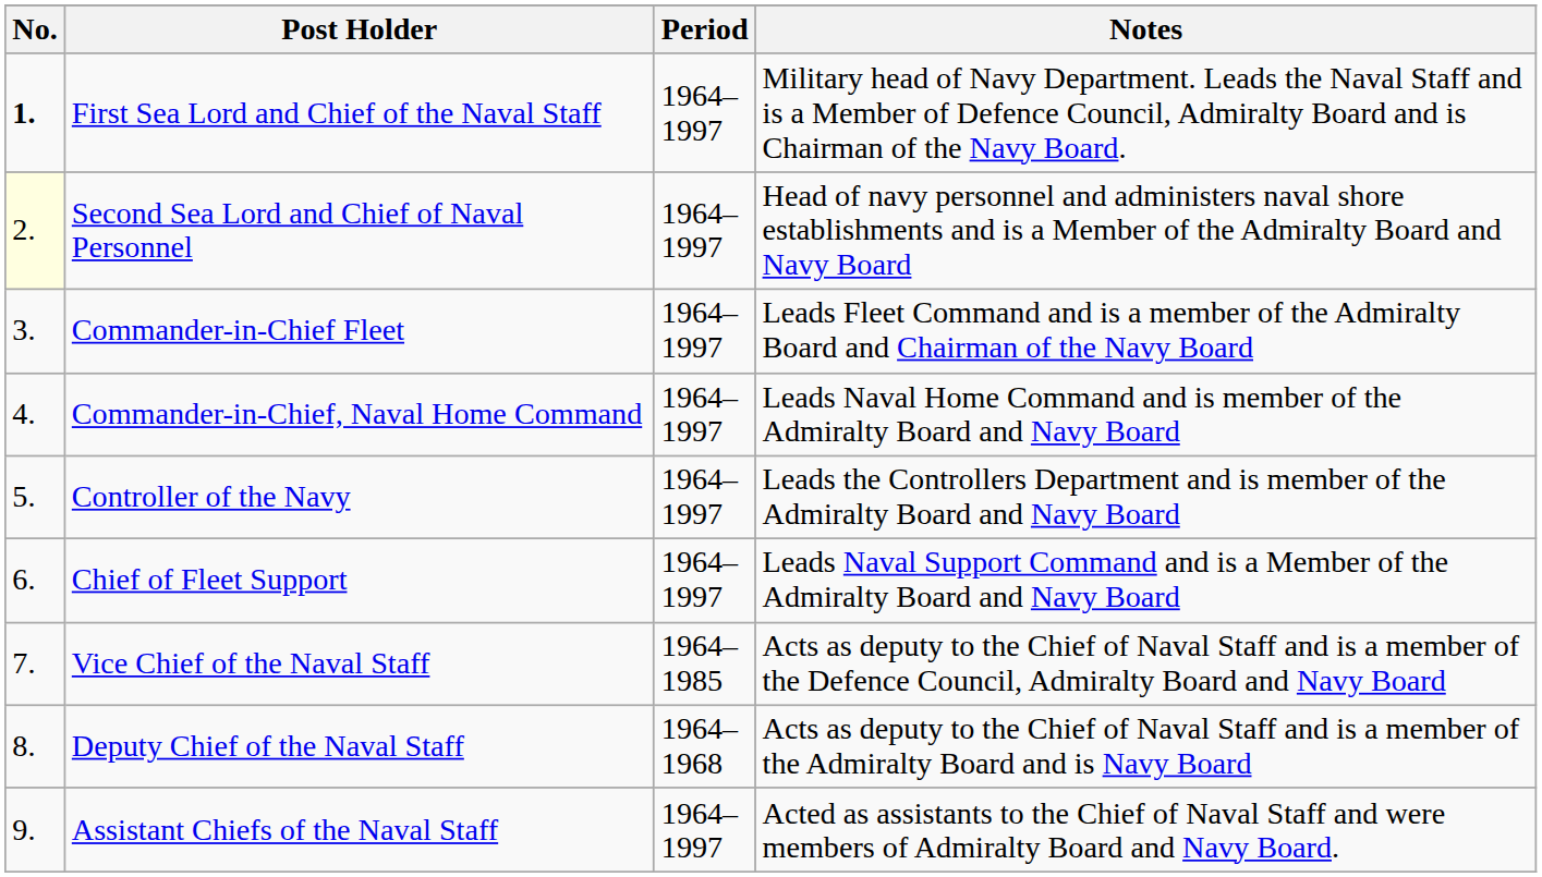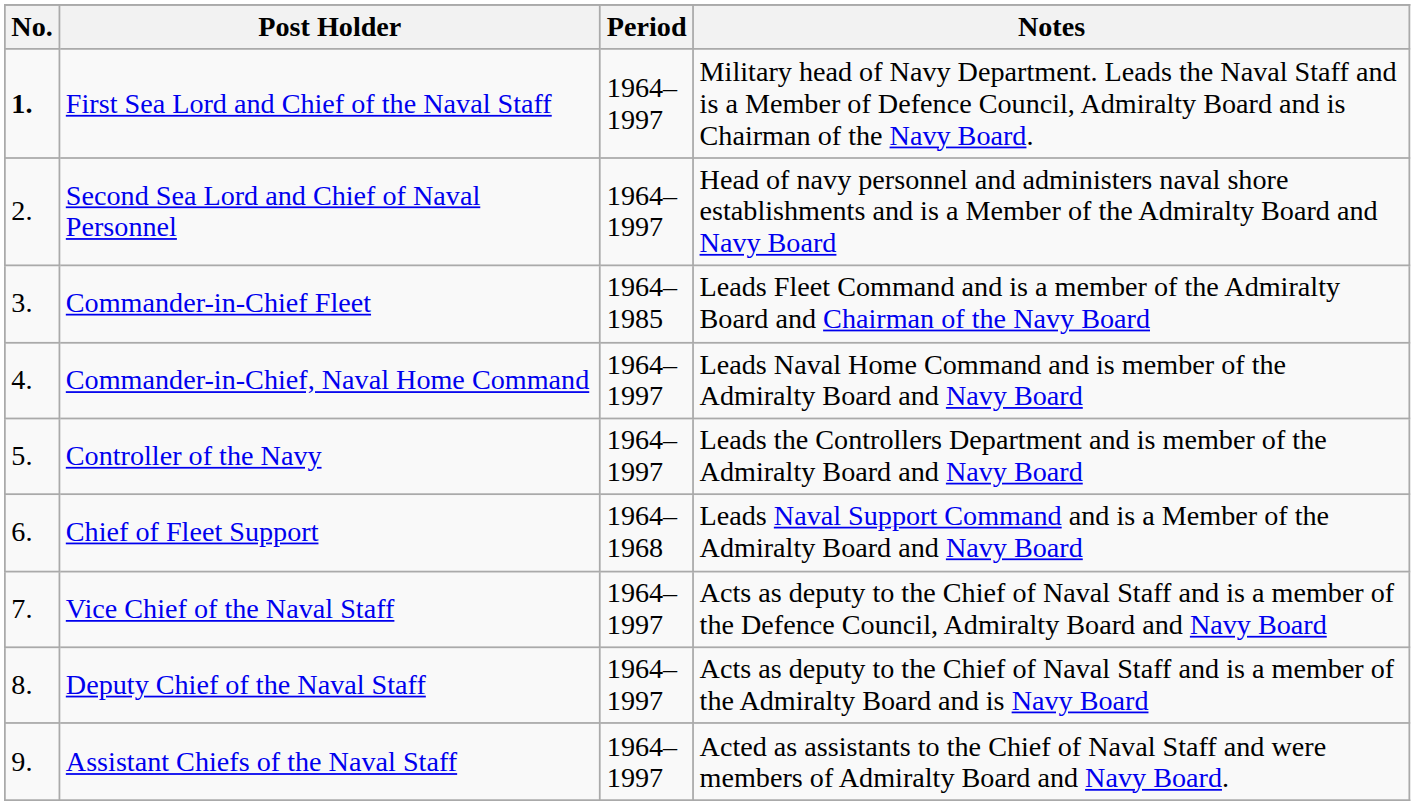 <table class="sortable wikitable">
 <tr>
 </tr>
 <tr>
 <th width=5>No.</th>
 <th width=300>Post Holder</th>
 <th width=30>Period</th>
 <th width=400>Notes</th>
 </tr>
 <tr>
 <td><strong>1.</strong></td>
 <td><a href='#'>First Sea Lord and Chief of the Naval Staff</a></td>
 <td>1964–1997</td>
 <td>Military head of Navy Department. Leads the Naval Staff and is a Member of Defence Council, Admiralty Board and is Chairman of the <a href='#'>Navy Board</a>.</td>
 </tr>
 <tr>
-<td style="background: lightyellow;">2.</td>
+<td>2.</td>
 <td><a href='#'>Second Sea Lord and Chief of Naval Personnel</a></td>
 <td>1964–1997</td>
 <td>Head of navy personnel and administers naval shore establishments and is a Member of the Admiralty Board and <a href='#'>Navy Board</a></td>
 </tr>
 <tr>
 <td>3.</td>
 <td><a href='#'>Commander-in-Chief Fleet</a></td>
-<td>1964–1997</td>
+<td>1964–1985</td>
 <td>Leads Fleet Command and is a member of the Admiralty Board and <a href='#'>Chairman of the Navy Board</a></td>
 </tr>
 <tr>
 <td>4.</td>
 <td><a href='#'>Commander-in-Chief, Naval Home Command</a></td>
 <td>1964–1997</td>
 <td>Leads Naval Home Command and is member of the Admiralty Board and <a href='#'>Navy Board</a></td>
 </tr>
 <tr>
 <td>5.</td>
 <td><a href='#'>Controller of the Navy</a></td>
 <td>1964–1997</td>
 <td>Leads the Controllers Department and is member of the Admiralty Board and <a href='#'>Navy Board</a></td>
 </tr>
 <tr>
 <td>6.</td>
 <td><a href='#'>Chief of Fleet Support</a></td>
-<td>1964–1997</td>
+<td>1964–1968</td>
 <td>Leads <a href='#'>Naval Support Command</a> and is a Member of the Admiralty Board and <a href='#'>Navy Board</a></td>
 </tr>
 <tr>
 <td>7.</td>
 <td><a href='#'>Vice Chief of the Naval Staff</a></td>
-<td>1964–1985</td>
+<td>1964–1997</td>
 <td>Acts as deputy to the Chief of Naval Staff and is a member of the Defence Council, Admiralty Board and <a href='#'>Navy Board</a></td>
 </tr>
 <tr>
 <td>8.</td>
 <td><a href='#'>Deputy Chief of the Naval Staff</a></td>
-<td>1964–1968</td>
+<td>1964–1997</td>
 <td>Acts as deputy to the Chief of Naval Staff and is a member of the Admiralty Board and is <a href='#'>Navy Board</a></td>
 </tr>
 <tr>
 <td>9.</td>
 <td><a href='#'>Assistant Chiefs of the Naval Staff</a></td>
 <td>1964–1997</td>
 <td>Acted as assistants to the Chief of Naval Staff and were members of Admiralty Board and <a href='#'>Navy Board</a>.</td>
 </tr>
 <tr>
 </tr>
 </table>
